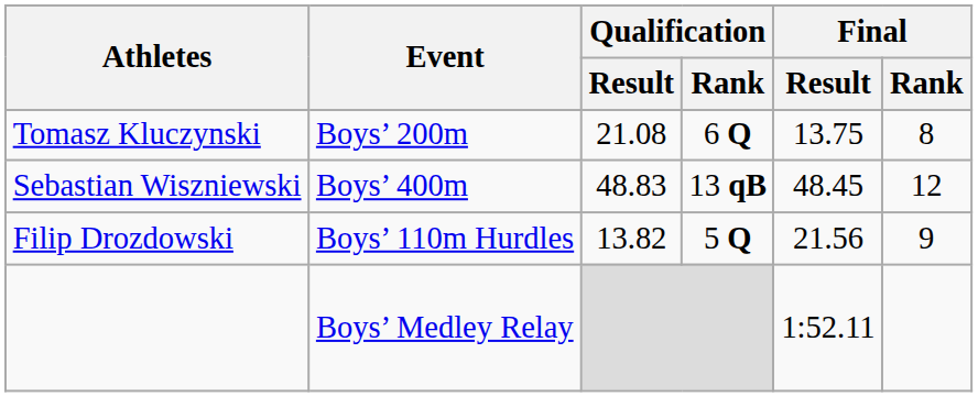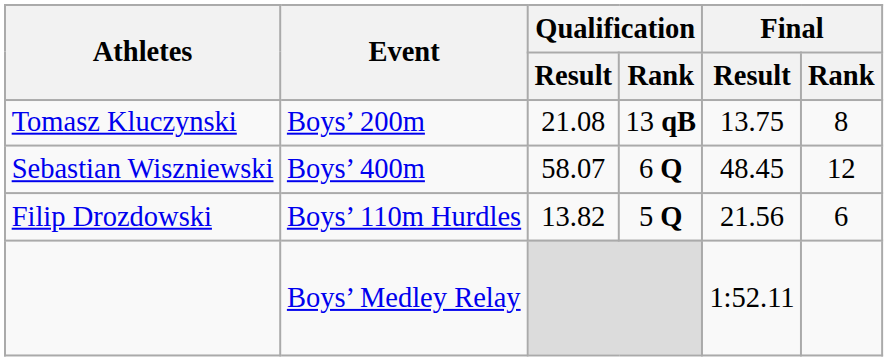 <table class="wikitable" border="1" style="font-size:90%">
 <tr>
 <th rowspan=2>Athletes</th>
 <th rowspan=2>Event</th>
 <th colspan=2>Qualification</th>
 <th colspan=2>Final</th>
 </tr>
 <tr>
 <th>Result</th>
 <th>Rank</th>
 <th>Result</th>
 <th>Rank</th>
 </tr>
 <tr>
 <td><a href='#'>Tomasz Kluczynski</a></td>
 <td><a href='#'>Boys’ 200m</a></td>
 <td align=center>21.08</td>
-<td align=center>6 <strong>Q</strong></td>
+<td align=center>13 <strong>qB</strong></td>
 <td align=center>13.75</td>
 <td align=center>8</td>
 </tr>
 <tr>
 <td><a href='#'>Sebastian Wiszniewski</a></td>
 <td><a href='#'>Boys’ 400m</a></td>
-<td align=center>48.83</td>
-<td align=center>13 <strong>qB</strong></td>
+<td align=center>58.07</td>
+<td align=center>6 <strong>Q</strong></td>
 <td align=center>48.45</td>
 <td align=center>12</td>
 </tr>
 <tr>
 <td><a href='#'>Filip Drozdowski</a></td>
 <td><a href='#'>Boys’ 110m Hurdles</a></td>
 <td align=center>13.82</td>
 <td align=center>5 <strong>Q</strong></td>
 <td align=center>21.56</td>
-<td align=center>9</td>
+<td align=center>6</td>
 </tr>
 <tr>
 <td><br><br><br></td>
 <td><a href='#'>Boys’ Medley Relay</a></td>
 <td colspan=2 bgcolor=#DCDCDC></td>
 <td align=center>1:52.11</td>
 <td align=center></td>
 </tr>
 </table>
